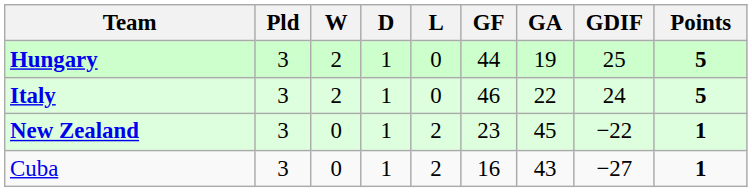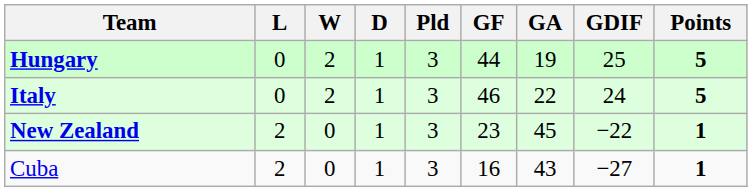 <table class=wikitable style="text-align:center" width=520>
 <tr>
 <th width=25%>Team</th>
-<th width=5%>Pld</th>
+<th width=5%>L</th>
 <th width=5%>W</th>
 <th width=5%>D</th>
-<th width=5%>L</th>
+<th width=5%>Pld</th>
 <th width=5%>GF</th>
 <th width=5%>GA</th>
 <th width=5%>GDIF</th>
 <th width=8%>Points</th>
 </tr>
 <tr bgcolor=#ccffcc>
 <td align="left"> <strong><a href='#'>Hungary</a></strong></td>
-<td>3</td>
+<td>0</td>
 <td>2</td>
 <td>1</td>
-<td>0</td>
+<td>3</td>
 <td>44</td>
 <td>19</td>
 <td>25</td>
 <td><strong>5</strong></td>
 </tr>
 <tr bgcolor=#ddffdd>
 <td align="left"> <strong><a href='#'>Italy</a></strong></td>
-<td>3</td>
+<td>0</td>
 <td>2</td>
 <td>1</td>
-<td>0</td>
+<td>3</td>
 <td>46</td>
 <td>22</td>
 <td>24</td>
 <td><strong>5</strong></td>
 </tr>
 <tr bgcolor=#ddffdd>
 <td align="left"> <strong><a href='#'>New Zealand</a></strong></td>
-<td>3</td>
+<td>2</td>
 <td>0</td>
 <td>1</td>
-<td>2</td>
+<td>3</td>
 <td>23</td>
 <td>45</td>
 <td>−22</td>
 <td><strong>1</strong></td>
 </tr>
 <tr>
 <td align="left"> <a href='#'>Cuba</a></td>
-<td>3</td>
+<td>2</td>
 <td>0</td>
 <td>1</td>
-<td>2</td>
+<td>3</td>
 <td>16</td>
 <td>43</td>
 <td>−27</td>
 <td><strong>1</strong></td>
 </tr>
 </table>
